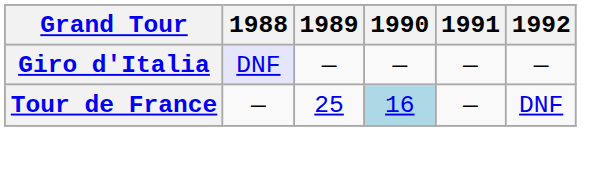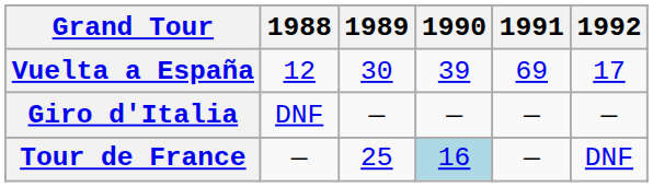 <table class="wikitable plainrowheaders">
 <tr>
 <th scope="col"><a href='#'>Grand Tour</a></th>
 <th scope="col">1988</th>
 <th scope="col">1989</th>
 <th scope="col">1990</th>
 <th scope="col">1991</th>
 <th scope="col">1992</th>
 </tr>
 <tr style="text-align:center;">
+<th scope="row"> <a href='#'>Vuelta a España</a></th>
+<td><a href='#'>12</a></td>
+<td><a href='#'>30</a></td>
+<td><a href='#'>39</a></td>
+<td><a href='#'>69</a></td>
+<td><a href='#'>17</a></td>
+</tr>
+<tr style="text-align:center;">
 <th scope="row"> <a href='#'>Giro d'Italia</a></th>
-<td style="background: lavender;"><a href='#'>DNF</a></td>
+<td><a href='#'>DNF</a></td>
 <td>—</td>
 <td>—</td>
 <td>—</td>
 <td>—</td>
 </tr>
 <tr style="text-align:center;">
 <th scope="row"> <a href='#'>Tour de France</a></th>
 <td>—</td>
 <td><a href='#'>25</a></td>
 <td style="background: lightblue;"><a href='#'>16</a></td>
 <td>—</td>
 <td><a href='#'>DNF</a></td>
 </tr>
 </table>
